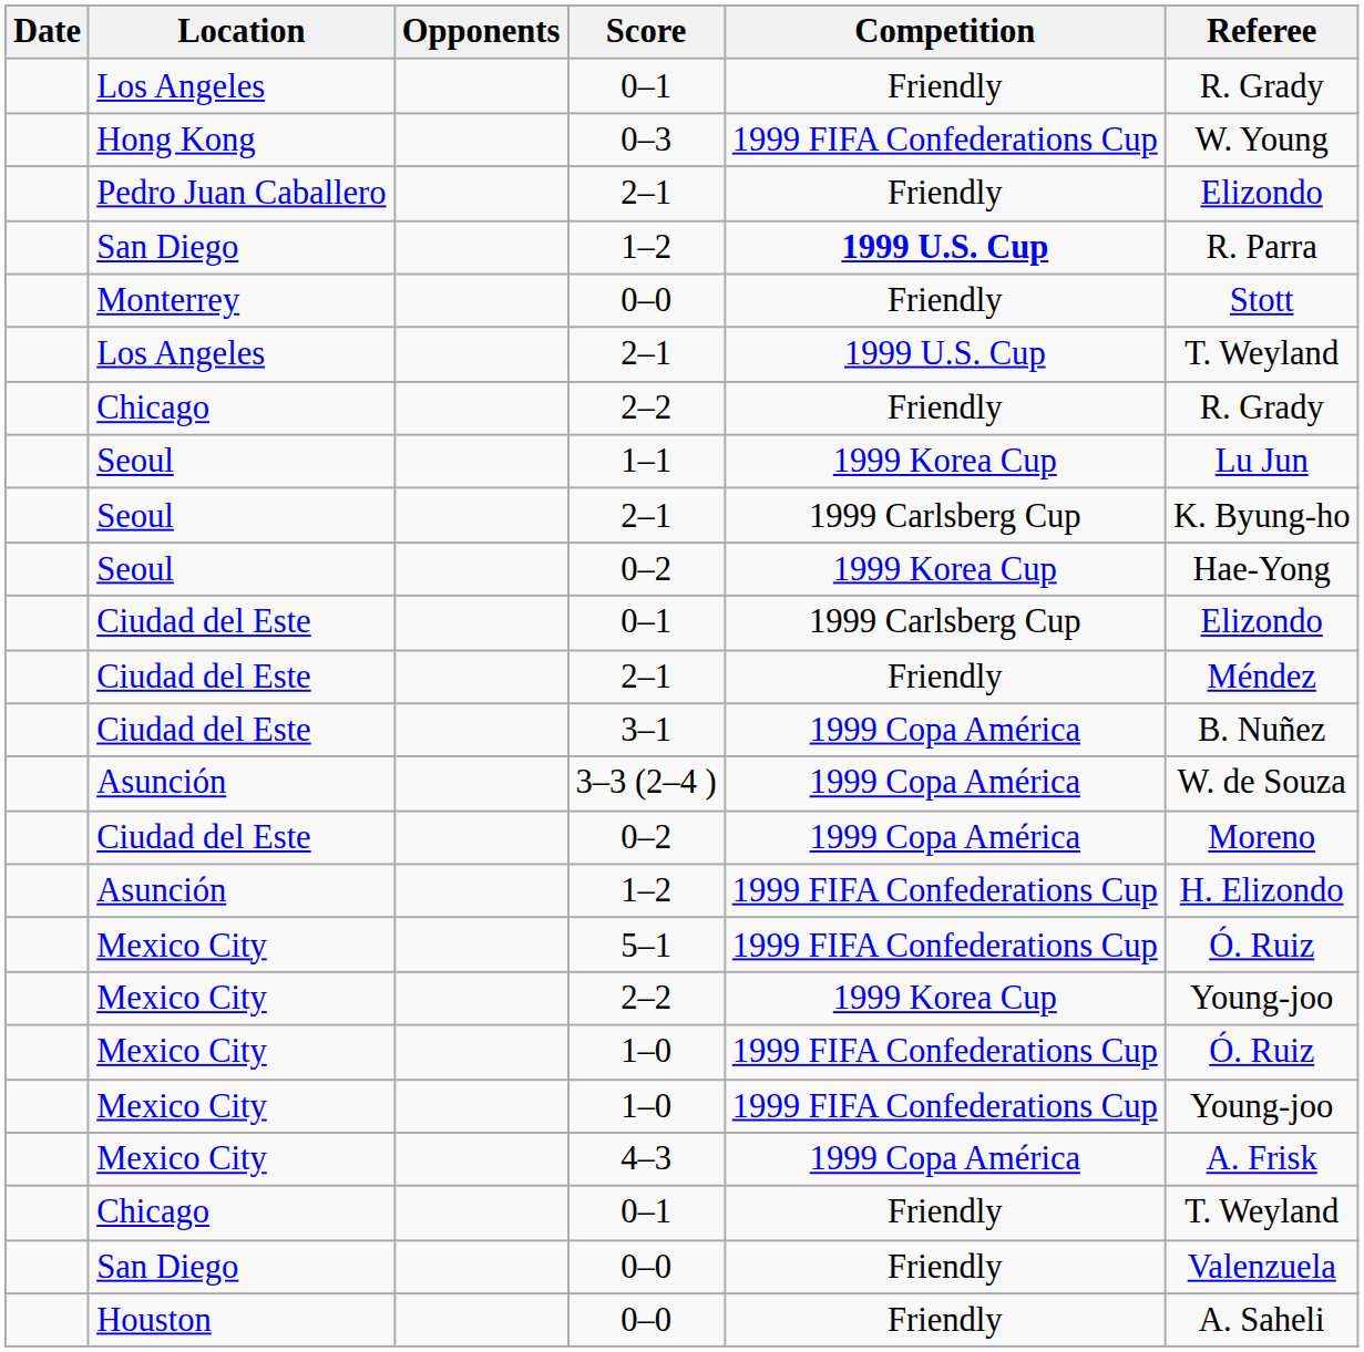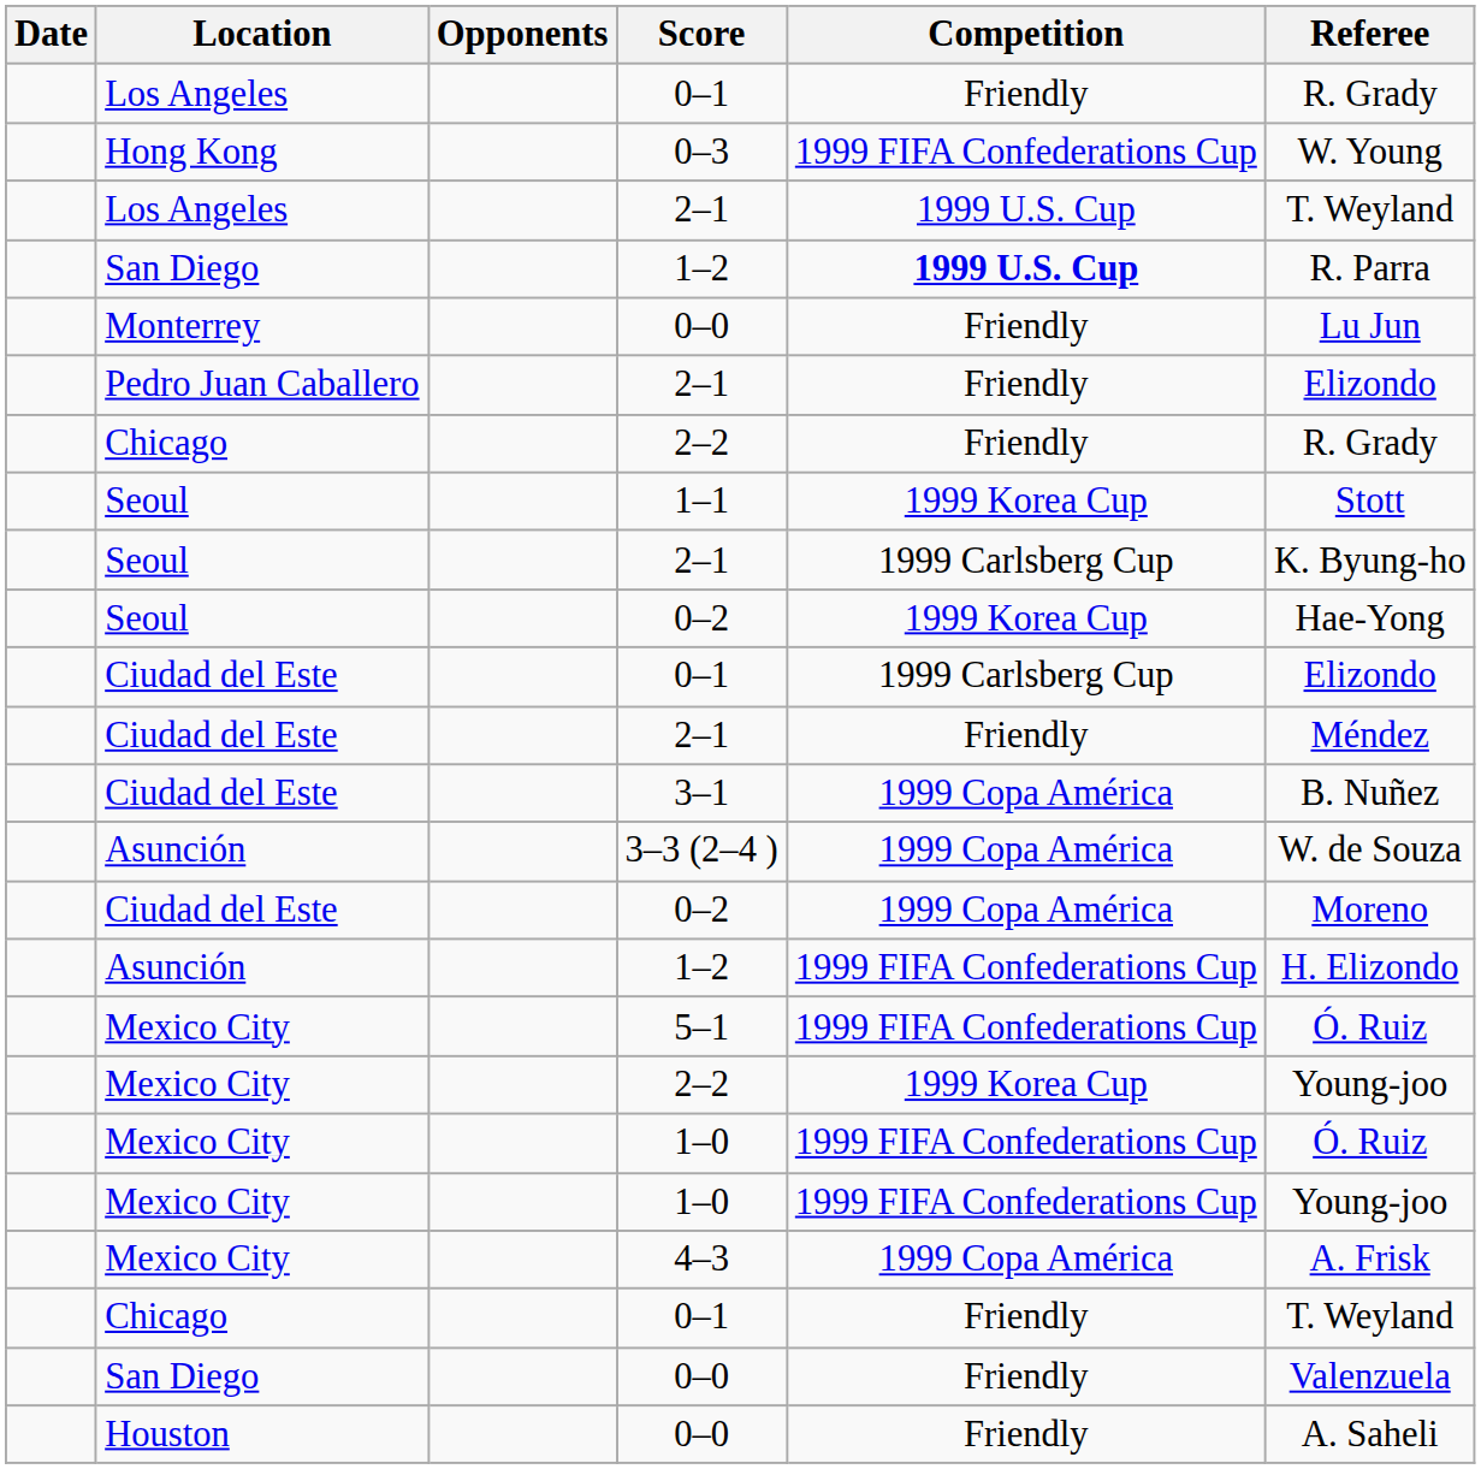 <table class="wikitable sortable" style="text-align:center">
 <tr>
 <th>Date</th>
 <th>Location</th>
 <th>Opponents</th>
 <th>Score</th>
 <th>Competition</th>
 <th>Referee</th>
 </tr>
 <tr>
 <td></td>
 <td align="left"> <a href='#'>Los Angeles</a></td>
 <td></td>
 <td>0–1</td>
 <td>Friendly</td>
 <td> R. Grady</td>
 </tr>
 <tr>
 <td></td>
 <td align="left"> <a href='#'>Hong Kong</a></td>
 <td></td>
 <td>0–3</td>
 <td><a href='#'>1999 FIFA Confederations Cup</a></td>
 <td> W. Young</td>
 </tr>
 <tr>
 <td></td>
-<td align="left"> <a href='#'>Pedro Juan Caballero</a></td>
+<td align="left"> <a href='#'>Los Angeles</a></td>
 <td></td>
 <td>2–1</td>
-<td>Friendly</td>
-<td> <a href='#'>Elizondo</a></td>
+<td><a href='#'>1999 U.S. Cup</a></td>
+<td> T. Weyland</td>
 </tr>
 <tr>
 <td></td>
 <td align="left"> <a href='#'>San Diego</a></td>
 <td></td>
 <td>1–2</td>
 <td><strong><a href='#'>1999 U.S. Cup</a></strong></td>
 <td> R. Parra</td>
 </tr>
 <tr>
 <td></td>
 <td align="left"> <a href='#'>Monterrey</a></td>
 <td></td>
 <td>0–0</td>
 <td>Friendly</td>
-<td> <a href='#'>Stott</a></td>
+<td> <a href='#'>Lu Jun</a></td>
 </tr>
 <tr>
 <td></td>
-<td align="left"> <a href='#'>Los Angeles</a></td>
+<td align="left"> <a href='#'>Pedro Juan Caballero</a></td>
 <td></td>
 <td>2–1</td>
-<td><a href='#'>1999 U.S. Cup</a></td>
-<td> T. Weyland</td>
+<td>Friendly</td>
+<td> <a href='#'>Elizondo</a></td>
 </tr>
 <tr>
 <td></td>
 <td align="left"> <a href='#'>Chicago</a></td>
 <td></td>
 <td>2–2</td>
 <td>Friendly</td>
 <td> R. Grady</td>
 </tr>
 <tr>
 <td></td>
 <td align="left"> <a href='#'>Seoul</a></td>
 <td></td>
 <td>1–1</td>
 <td><a href='#'>1999 Korea Cup</a></td>
-<td> <a href='#'>Lu Jun</a></td>
+<td> <a href='#'>Stott</a></td>
 </tr>
 <tr>
 <td></td>
 <td align="left"> <a href='#'>Seoul</a></td>
 <td></td>
 <td>2–1</td>
 <td>1999 Carlsberg Cup</td>
 <td> K. Byung-ho</td>
 </tr>
 <tr>
 <td></td>
 <td align="left"> <a href='#'>Seoul</a></td>
 <td></td>
 <td>0–2</td>
 <td><a href='#'>1999 Korea Cup</a></td>
 <td> Hae-Yong</td>
 </tr>
 <tr>
 <td></td>
 <td align="left"> <a href='#'>Ciudad del Este</a></td>
 <td></td>
 <td>0–1</td>
 <td>1999 Carlsberg Cup</td>
 <td> <a href='#'>Elizondo</a></td>
 </tr>
 <tr>
 <td></td>
 <td align="left"> <a href='#'>Ciudad del Este</a></td>
 <td></td>
 <td>2–1</td>
 <td>Friendly</td>
 <td> <a href='#'>Méndez</a></td>
 </tr>
 <tr>
 <td></td>
 <td align="left"> <a href='#'>Ciudad del Este</a></td>
 <td></td>
 <td>3–1</td>
 <td><a href='#'>1999 Copa América</a></td>
 <td> B. Nuñez</td>
 </tr>
 <tr>
 <td></td>
 <td align="left"> <a href='#'>Asunción</a></td>
 <td></td>
 <td>3–3 (2–4 )</td>
 <td><a href='#'>1999 Copa América</a></td>
 <td> W. de Souza</td>
 </tr>
 <tr>
 <td></td>
 <td align="left"> <a href='#'>Ciudad del Este</a></td>
 <td></td>
 <td>0–2</td>
 <td><a href='#'>1999 Copa América</a></td>
 <td> <a href='#'>Moreno</a></td>
 </tr>
 <tr>
 <td></td>
 <td align="left"> <a href='#'>Asunción</a></td>
 <td></td>
 <td>1–2</td>
 <td><a href='#'>1999 FIFA Confederations Cup</a></td>
 <td> <a href='#'>H. Elizondo</a></td>
 </tr>
 <tr>
 <td></td>
 <td align="left"> <a href='#'>Mexico City</a></td>
 <td></td>
 <td>5–1</td>
 <td><a href='#'>1999 FIFA Confederations Cup</a></td>
 <td> <a href='#'>Ó. Ruiz</a></td>
 </tr>
 <tr>
 <td></td>
 <td align="left"> <a href='#'>Mexico City</a></td>
 <td></td>
 <td>2–2</td>
 <td><a href='#'>1999 Korea Cup</a></td>
 <td> Young-joo</td>
 </tr>
 <tr>
 <td></td>
 <td align="left"> <a href='#'>Mexico City</a></td>
 <td></td>
 <td>1–0</td>
 <td><a href='#'>1999 FIFA Confederations Cup</a></td>
 <td> <a href='#'>Ó. Ruiz</a></td>
 </tr>
 <tr>
 <td></td>
 <td align="left"> <a href='#'>Mexico City</a></td>
 <td></td>
 <td>1–0</td>
 <td><a href='#'>1999 FIFA Confederations Cup</a></td>
 <td> Young-joo</td>
 </tr>
 <tr>
 <td></td>
 <td align="left"> <a href='#'>Mexico City</a></td>
 <td></td>
 <td>4–3</td>
 <td><a href='#'>1999 Copa América</a></td>
 <td> <a href='#'>A. Frisk</a></td>
 </tr>
 <tr>
 <td></td>
 <td align="left"> <a href='#'>Chicago</a></td>
 <td></td>
 <td>0–1</td>
 <td>Friendly</td>
 <td> T. Weyland</td>
 </tr>
 <tr>
 <td></td>
 <td align="left"> <a href='#'>San Diego</a></td>
 <td></td>
 <td>0–0</td>
 <td>Friendly</td>
 <td> <a href='#'>Valenzuela</a></td>
 </tr>
 <tr>
 <td></td>
 <td align="left"> <a href='#'>Houston</a></td>
 <td></td>
 <td>0–0</td>
 <td>Friendly</td>
 <td> A. Saheli</td>
 </tr>
 </table>
